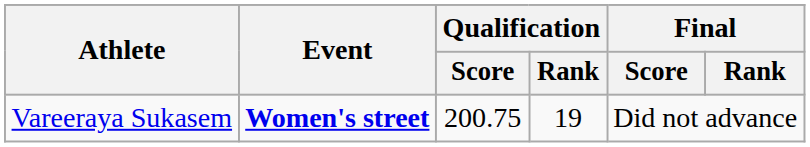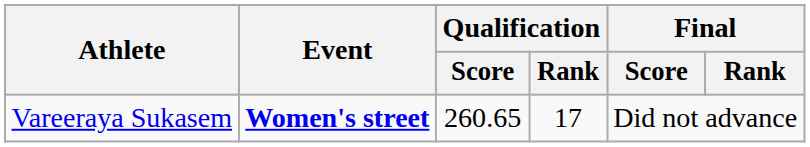 <table class=wikitable style=text-align:center;font-size:90%>
 <tr>
 <th rowspan=2>Athlete</th>
 <th rowspan=2>Event</th>
 <th colspan=2>Qualification</th>
 <th colspan=2>Final</th>
 </tr>
 <tr style=font-size:95%>
 <th>Score</th>
 <th>Rank</th>
 <th>Score</th>
 <th>Rank</th>
 </tr>
 <tr>
 <td align=left><a href='#'>Vareeraya Sukasem</a></td>
 <td align=left><strong><a href='#'>Women's street</a></strong></td>
-<td>200.75</td>
-<td>19</td>
+<td>260.65</td>
+<td>17</td>
 <td colspan="2">Did not advance</td>
 </tr>
 </table>
